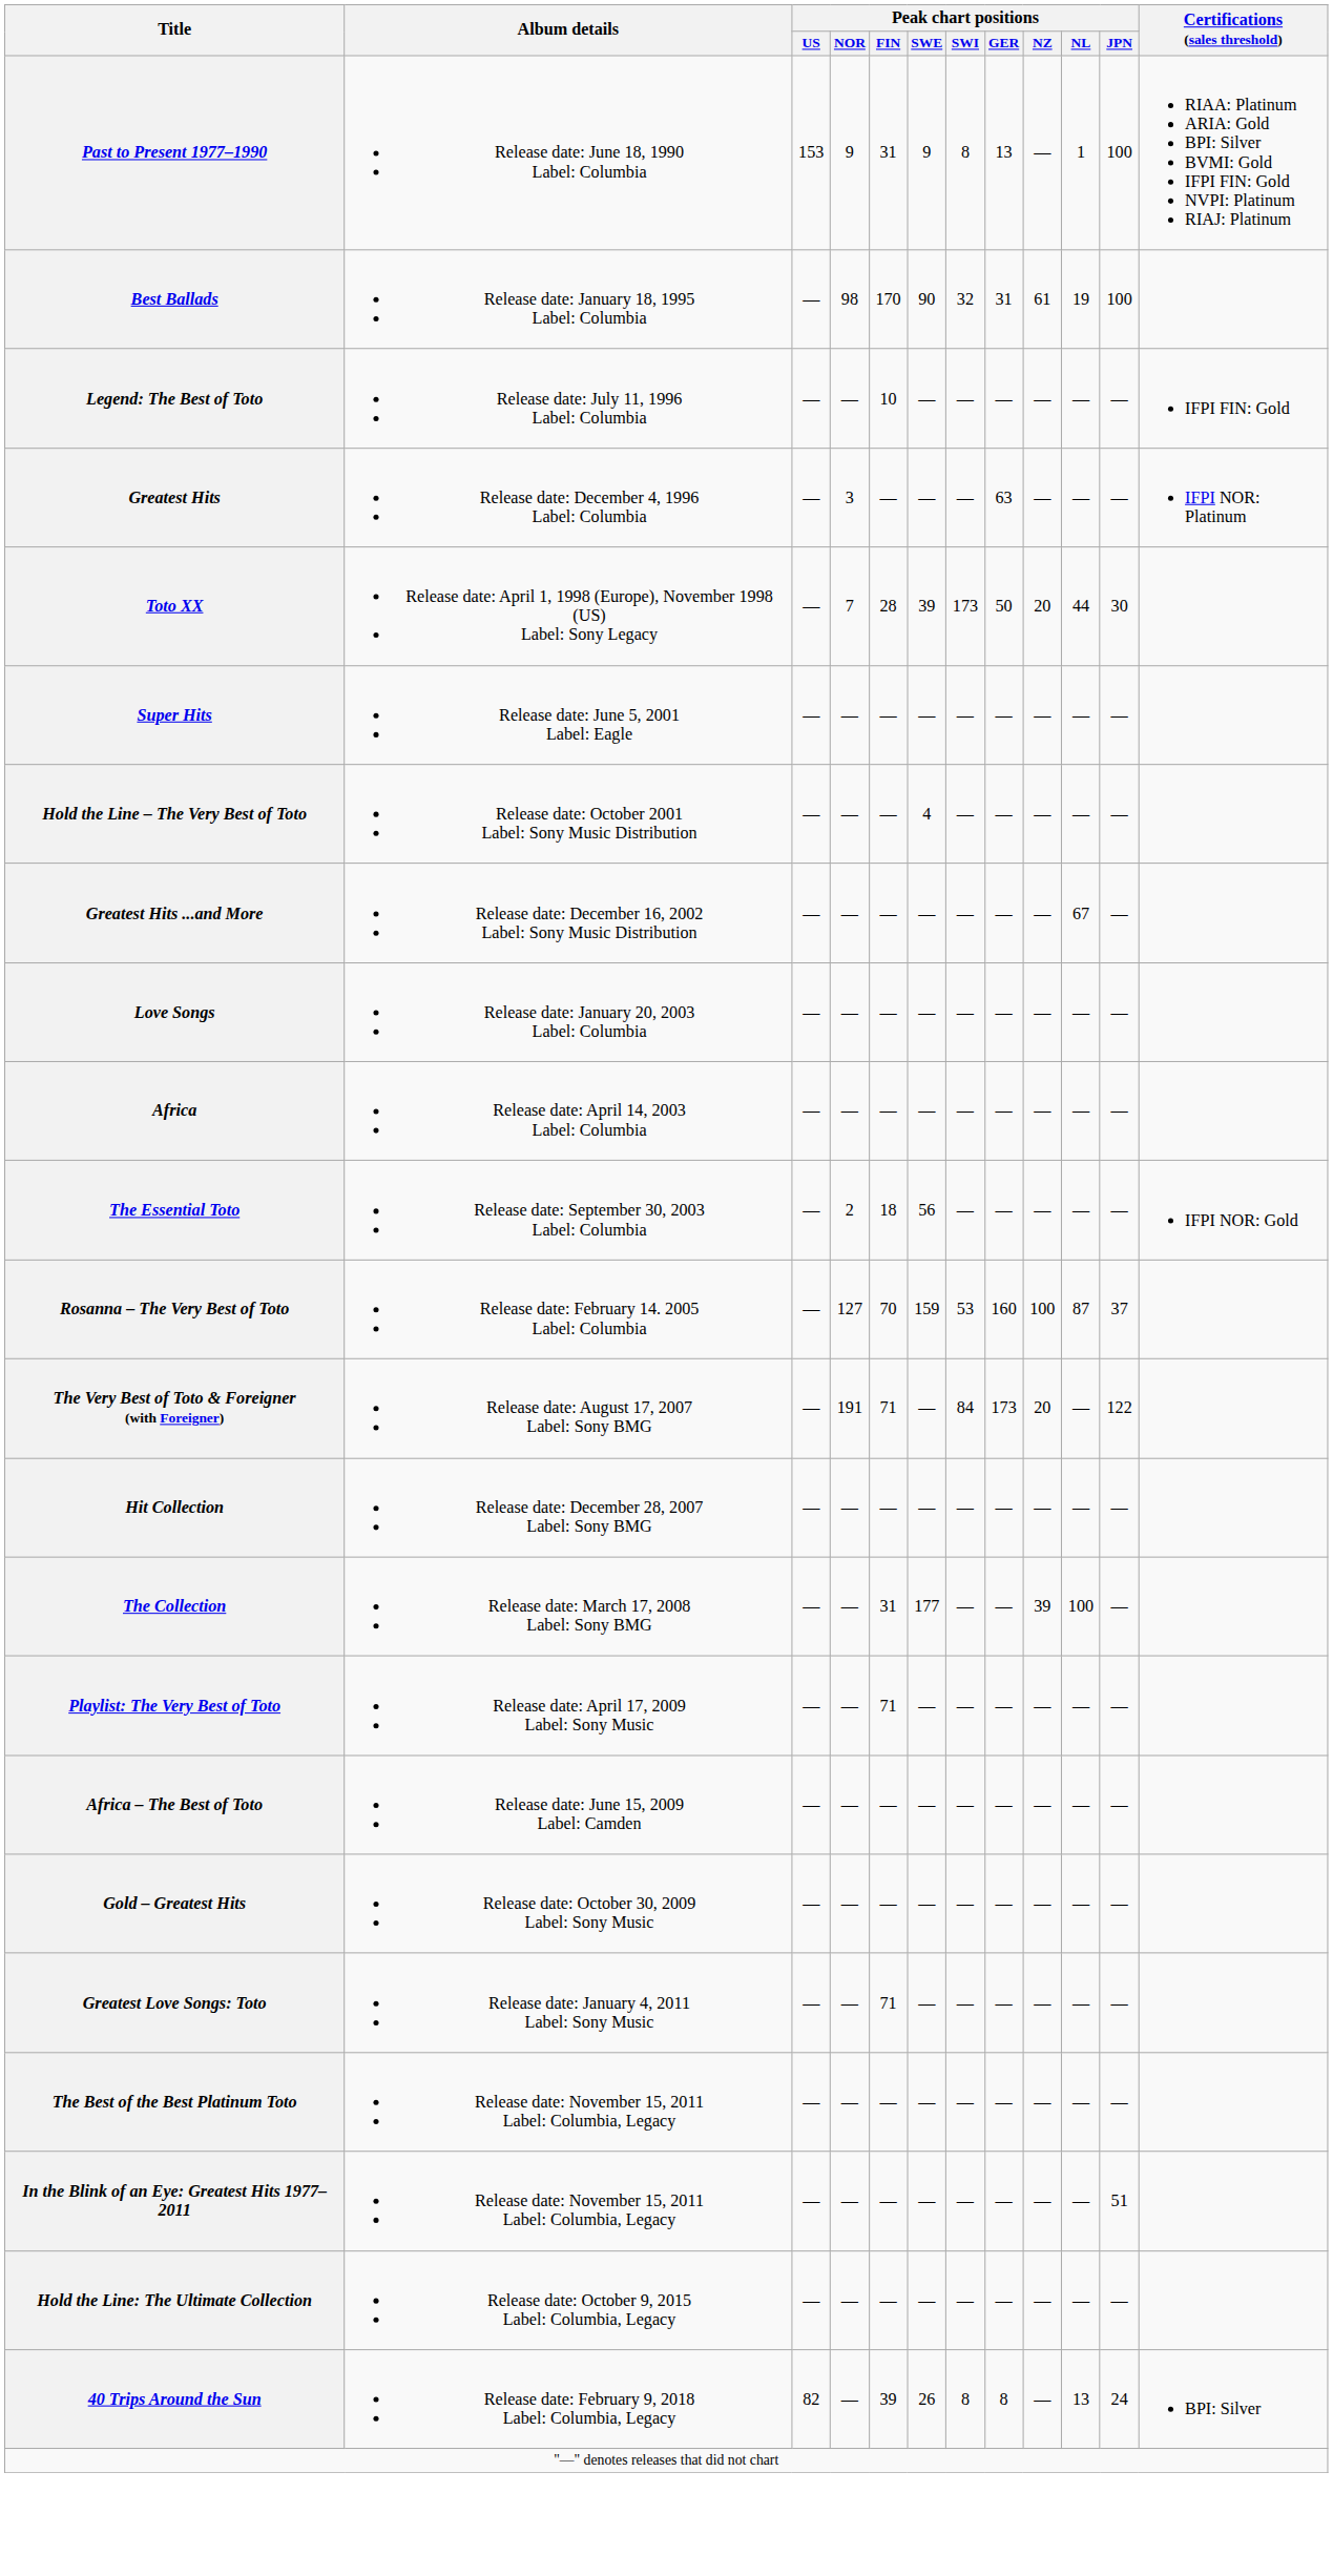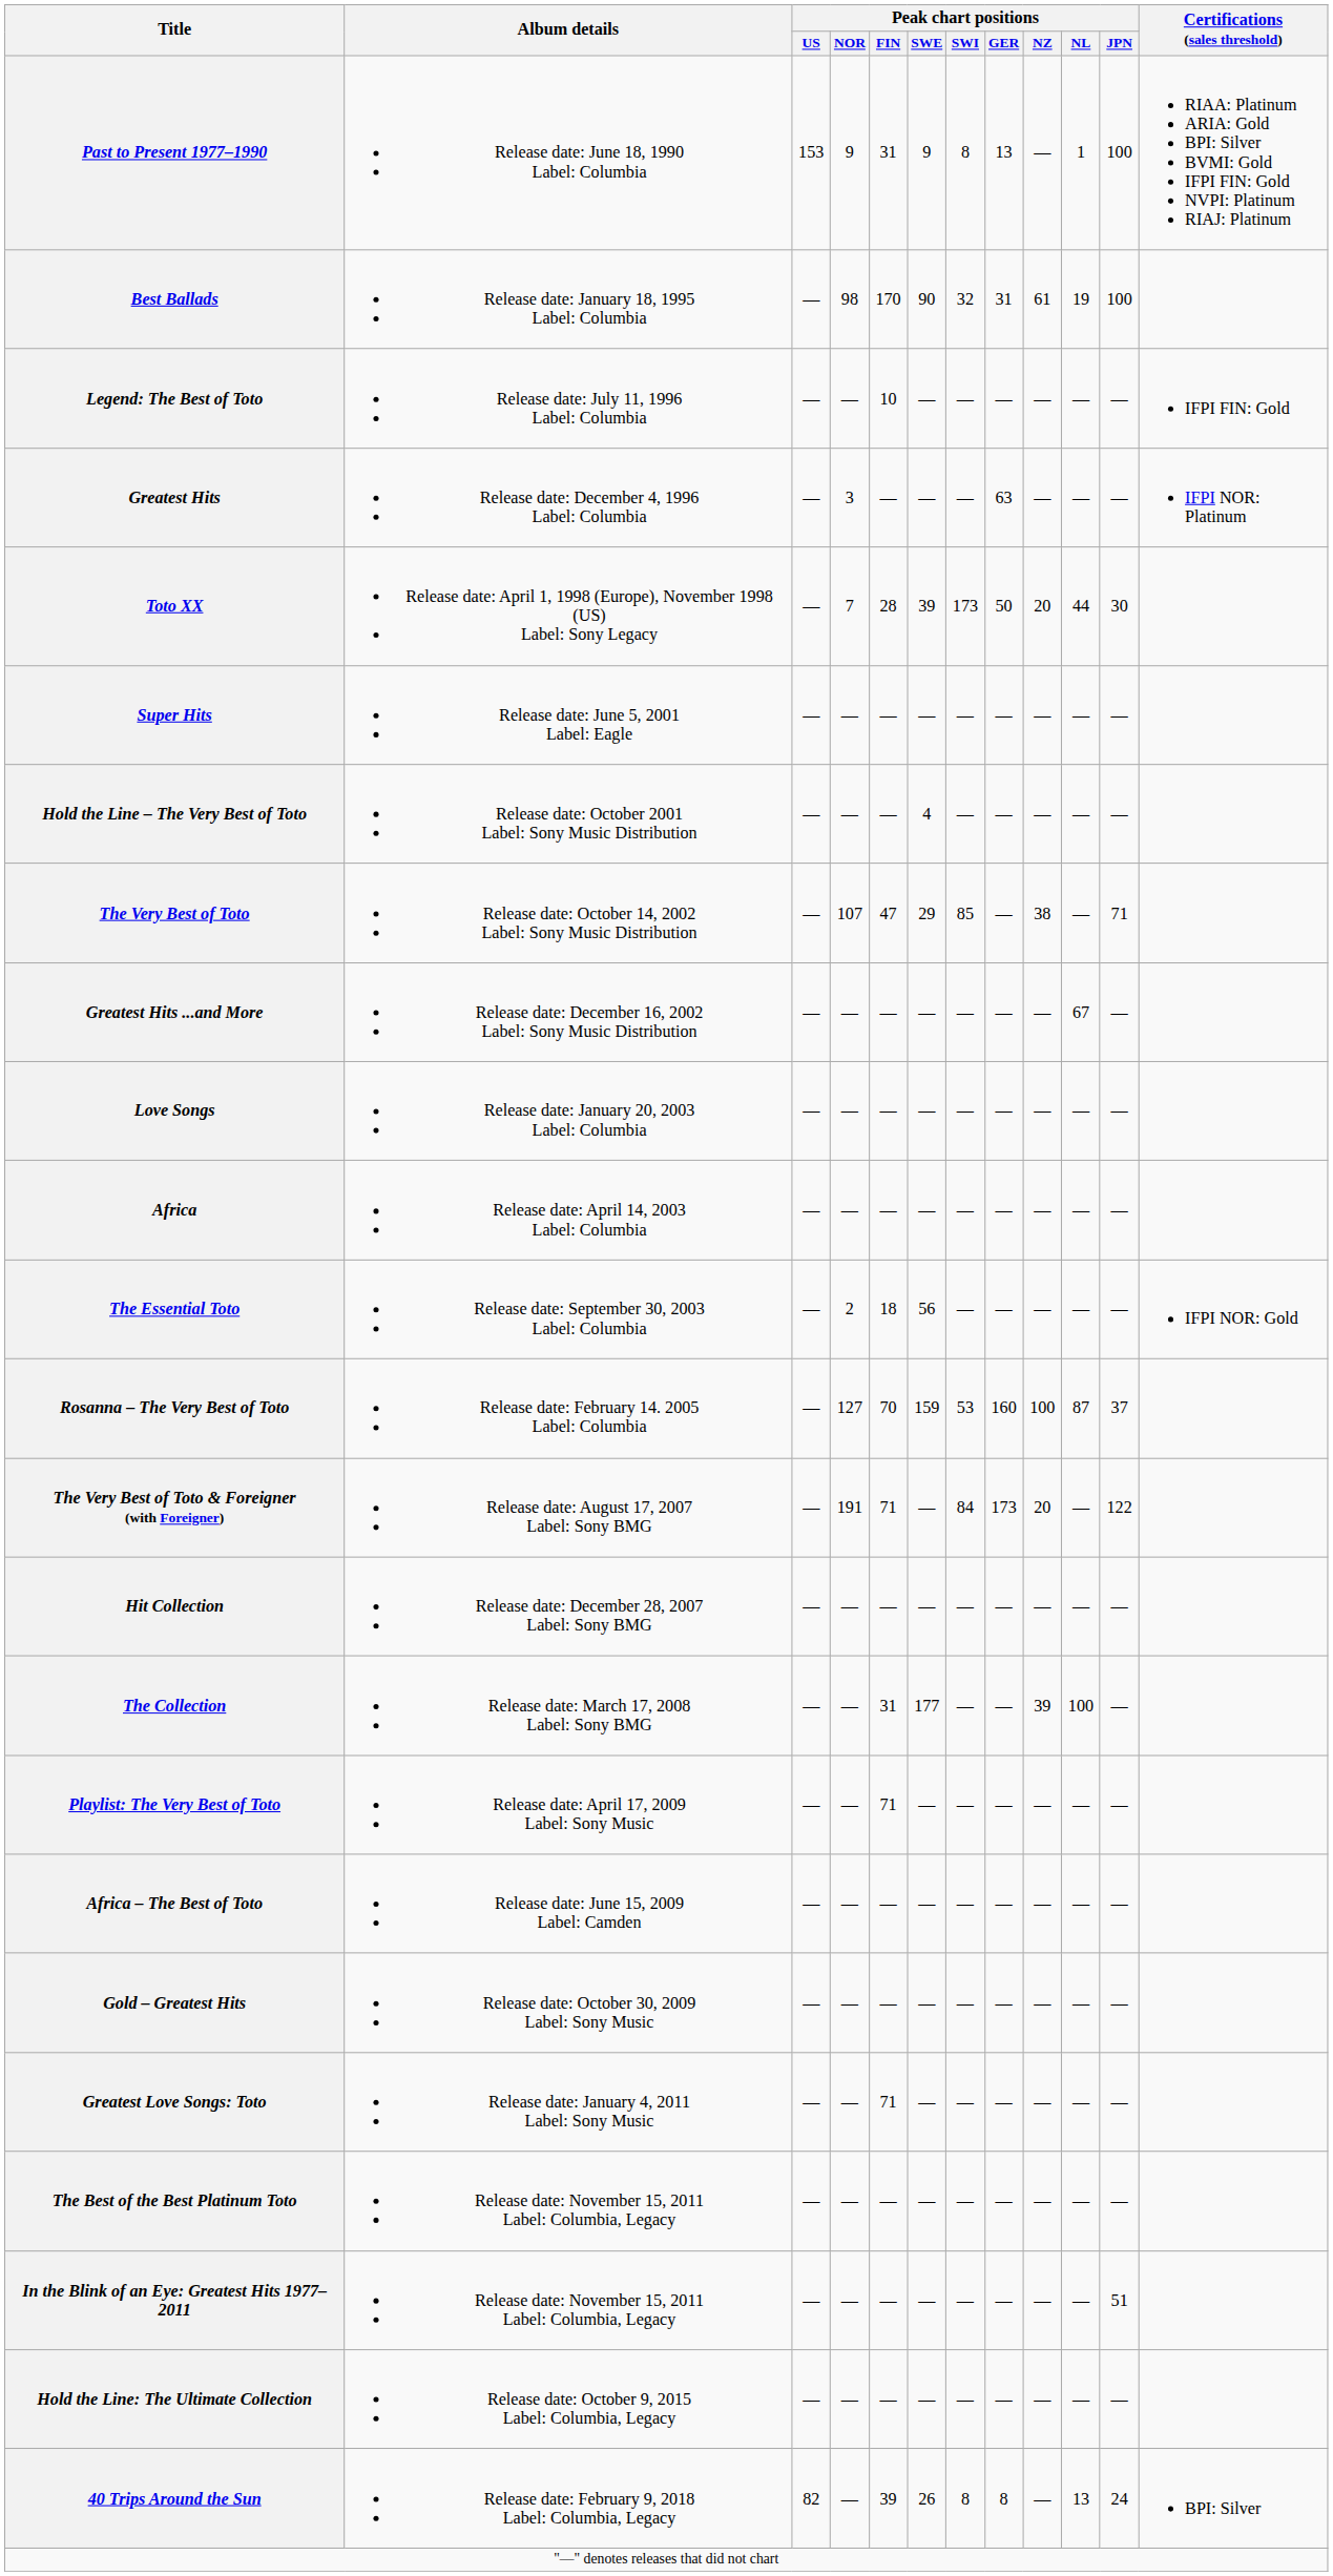 <table class="wikitable plainrowheaders" style="text-align:center;">
 <tr>
 <th rowspan="2">Title</th>
 <th rowspan="2">Album details</th>
 <th colspan="9">Peak chart positions</th>
 <th rowspan="2"><a href='#'>Certifications</a><br><small>(<a href='#'>sales threshold</a>)</small></th>
 </tr>
 <tr style="font-size:smaller;">
 <th style="width:30px;"><a href='#'>US</a><br></th>
 <th style="width:30px;"><a href='#'>NOR</a><br></th>
 <th style="width:30px;"><a href='#'>FIN</a><br></th>
 <th style="width:30px;"><a href='#'>SWE</a><br></th>
 <th style="width:30px;"><a href='#'>SWI</a><br></th>
 <th style="width:30px;"><a href='#'>GER</a><br></th>
 <th style="width:30px;"><a href='#'>NZ</a><br></th>
 <th style="width:30px;"><a href='#'>NL</a><br></th>
 <th style="width:30px;"><a href='#'>JPN</a><br></th>
 </tr>
 <tr>
 <th scope="row"><em><a href='#'>Past to Present 1977–1990</a></em></th>
 <td><br><ul><li>Release date: June 18, 1990</li><li>Label: Columbia</li></ul></td>
 <td>153</td>
 <td>9</td>
 <td>31</td>
 <td>9</td>
 <td>8</td>
 <td>13</td>
 <td>—</td>
 <td>1</td>
 <td>100</td>
 <td style="text-align:left;"><br><ul><li>RIAA: Platinum</li><li>ARIA: Gold</li><li>BPI: Silver</li><li>BVMI: Gold</li><li>IFPI FIN: Gold</li><li>NVPI: Platinum</li><li>RIAJ: Platinum</li></ul></td>
 </tr>
 <tr>
 <th scope="row"><em><a href='#'>Best Ballads</a></em></th>
 <td><br><ul><li>Release date: January 18, 1995</li><li>Label: Columbia</li></ul></td>
 <td>—</td>
 <td>98</td>
 <td>170</td>
 <td>90</td>
 <td>32</td>
 <td>31</td>
 <td>61</td>
 <td>19</td>
 <td>100</td>
 <td></td>
 </tr>
 <tr>
 <th scope="row"><em>Legend: The Best of Toto</em></th>
 <td><br><ul><li>Release date: July 11, 1996</li><li>Label: Columbia</li></ul></td>
 <td>—</td>
 <td>—</td>
 <td>10</td>
 <td>—</td>
 <td>—</td>
 <td>—</td>
 <td>—</td>
 <td>—</td>
 <td>—</td>
 <td style="text-align:left;"><br><ul><li>IFPI FIN: Gold</li></ul></td>
 </tr>
 <tr>
 <th scope="row"><em>Greatest Hits</em></th>
 <td><br><ul><li>Release date: December 4, 1996</li><li>Label: Columbia</li></ul></td>
 <td>—</td>
 <td>3</td>
 <td>—</td>
 <td>—</td>
 <td>—</td>
 <td>63</td>
 <td>—</td>
 <td>—</td>
 <td>—</td>
 <td style="text-align:left;"><br><ul><li><a href='#'>IFPI</a> NOR: Platinum</li></ul></td>
 </tr>
 <tr>
 <th scope="row"><em><a href='#'>Toto XX</a></em></th>
 <td><br><ul><li>Release date: April 1, 1998 (Europe), November 1998 (US)</li><li>Label: Sony Legacy</li></ul></td>
 <td>—</td>
 <td>7</td>
 <td>28</td>
 <td>39</td>
 <td>173</td>
 <td>50</td>
 <td>20</td>
 <td>44</td>
 <td>30</td>
 <td></td>
 </tr>
 <tr>
 <th scope="row"><em><a href='#'>Super Hits</a></em></th>
 <td><br><ul><li>Release date: June 5, 2001</li><li>Label: Eagle</li></ul></td>
 <td>—</td>
 <td>—</td>
 <td>—</td>
 <td>—</td>
 <td>—</td>
 <td>—</td>
 <td>—</td>
 <td>—</td>
 <td>—</td>
 <td></td>
 </tr>
 <tr>
 <th scope="row"><em>Hold the Line – The Very Best of Toto</em></th>
 <td><br><ul><li>Release date: October 2001</li><li>Label: Sony Music Distribution</li></ul></td>
 <td>—</td>
 <td>—</td>
 <td>—</td>
 <td>4</td>
 <td>—</td>
 <td>—</td>
 <td>—</td>
 <td>—</td>
 <td>—</td>
+<td></td>
+</tr>
+<tr>
+<th scope="row"><em><a href='#'>The Very Best of Toto</a></em></th>
+<td><br><ul><li>Release date: October 14, 2002</li><li>Label: Sony Music Distribution</li></ul></td>
+<td>—</td>
+<td>107</td>
+<td>47</td>
+<td>29</td>
+<td>85</td>
+<td>—</td>
+<td>38</td>
+<td>—</td>
+<td>71</td>
 <td></td>
 </tr>
 <tr>
 <th scope="row"><em>Greatest Hits ...and More</em></th>
 <td><br><ul><li>Release date: December 16, 2002</li><li>Label: Sony Music Distribution</li></ul></td>
 <td>—</td>
 <td>—</td>
 <td>—</td>
 <td>—</td>
 <td>—</td>
 <td>—</td>
 <td>—</td>
 <td>67</td>
 <td>—</td>
 <td></td>
 </tr>
 <tr>
 <th scope="row"><em>Love Songs</em></th>
 <td><br><ul><li>Release date: January 20, 2003</li><li>Label: Columbia</li></ul></td>
 <td>—</td>
 <td>—</td>
 <td>—</td>
 <td>—</td>
 <td>—</td>
 <td>—</td>
 <td>—</td>
 <td>—</td>
 <td>—</td>
 <td></td>
 </tr>
 <tr>
 <th scope="row"><em>Africa</em></th>
 <td><br><ul><li>Release date: April 14, 2003</li><li>Label: Columbia</li></ul></td>
 <td>—</td>
 <td>—</td>
 <td>—</td>
 <td>—</td>
 <td>—</td>
 <td>—</td>
 <td>—</td>
 <td>—</td>
 <td>—</td>
 <td></td>
 </tr>
 <tr>
 <th scope="row"><em><a href='#'>The Essential Toto</a></em></th>
 <td><br><ul><li>Release date: September 30, 2003</li><li>Label: Columbia</li></ul></td>
 <td>—</td>
 <td>2</td>
 <td>18</td>
 <td>56</td>
 <td>—</td>
 <td>—</td>
 <td>—</td>
 <td>—</td>
 <td>—</td>
 <td style="text-align:left;"><br><ul><li>IFPI NOR: Gold</li></ul></td>
 </tr>
 <tr>
 <th scope="row"><em>Rosanna – The Very Best of Toto</em></th>
 <td><br><ul><li>Release date: February 14. 2005</li><li>Label: Columbia</li></ul></td>
 <td>—</td>
 <td>127</td>
 <td>70</td>
 <td>159</td>
 <td>53</td>
 <td>160</td>
 <td>100</td>
 <td>87</td>
 <td>37</td>
 <td></td>
 </tr>
 <tr>
 <th scope="row"><em>The Very Best of Toto & Foreigner</em> <br><small>(with <a href='#'>Foreigner</a>)</small></th>
 <td><br><ul><li>Release date: August 17, 2007</li><li>Label: Sony BMG</li></ul></td>
 <td>—</td>
 <td>191</td>
 <td>71</td>
 <td>—</td>
 <td>84</td>
 <td>173</td>
 <td>20</td>
 <td>—</td>
 <td>122</td>
 <td></td>
 </tr>
 <tr>
 <th scope="row"><em>Hit Collection</em></th>
 <td><br><ul><li>Release date: December 28, 2007</li><li>Label: Sony BMG</li></ul></td>
 <td>—</td>
 <td>—</td>
 <td>—</td>
 <td>—</td>
 <td>—</td>
 <td>—</td>
 <td>—</td>
 <td>—</td>
 <td>—</td>
 <td></td>
 </tr>
 <tr>
 <th scope="row"><em><a href='#'>The Collection</a></em></th>
 <td><br><ul><li>Release date: March 17, 2008</li><li>Label: Sony BMG</li></ul></td>
 <td>—</td>
 <td>—</td>
 <td>31</td>
 <td>177</td>
 <td>—</td>
 <td>—</td>
 <td>39</td>
 <td>100</td>
 <td>—</td>
 <td></td>
 </tr>
 <tr>
 <th scope="row"><em><a href='#'>Playlist: The Very Best of Toto</a></em></th>
 <td><br><ul><li>Release date: April 17, 2009</li><li>Label: Sony Music</li></ul></td>
 <td>—</td>
 <td>—</td>
 <td>71</td>
 <td>—</td>
 <td>—</td>
 <td>—</td>
 <td>—</td>
 <td>—</td>
 <td>—</td>
 <td></td>
 </tr>
 <tr>
 <th scope="row"><em>Africa – The Best of Toto</em></th>
 <td><br><ul><li>Release date: June 15, 2009</li><li>Label: Camden</li></ul></td>
 <td>—</td>
 <td>—</td>
 <td>—</td>
 <td>—</td>
 <td>—</td>
 <td>—</td>
 <td>—</td>
 <td>—</td>
 <td>—</td>
 <td></td>
 </tr>
 <tr>
 <th scope="row"><em>Gold – Greatest Hits</em></th>
 <td><br><ul><li>Release date: October 30, 2009</li><li>Label: Sony Music</li></ul></td>
 <td>—</td>
 <td>—</td>
 <td>—</td>
 <td>—</td>
 <td>—</td>
 <td>—</td>
 <td>—</td>
 <td>—</td>
 <td>—</td>
 <td></td>
 </tr>
 <tr>
 <th scope="row"><em>Greatest Love Songs: Toto</em></th>
 <td><br><ul><li>Release date: January 4, 2011</li><li>Label: Sony Music</li></ul></td>
 <td>—</td>
 <td>—</td>
 <td>71</td>
 <td>—</td>
 <td>—</td>
 <td>—</td>
 <td>—</td>
 <td>—</td>
 <td>—</td>
 <td></td>
 </tr>
 <tr>
 <th scope="row"><em>The Best of the Best Platinum Toto</em></th>
 <td><br><ul><li>Release date: November 15, 2011</li><li>Label: Columbia, Legacy</li></ul></td>
 <td>—</td>
 <td>—</td>
 <td>—</td>
 <td>—</td>
 <td>—</td>
 <td>—</td>
 <td>—</td>
 <td>—</td>
 <td>—</td>
 <td></td>
 </tr>
 <tr>
 <th scope="row"><em>In the Blink of an Eye: Greatest Hits 1977–2011</em></th>
 <td><br><ul><li>Release date:  November 15, 2011</li><li>Label: Columbia, Legacy</li></ul></td>
 <td>—</td>
 <td>—</td>
 <td>—</td>
 <td>—</td>
 <td>—</td>
 <td>—</td>
 <td>—</td>
 <td>—</td>
 <td>51</td>
 <td></td>
 </tr>
 <tr>
 <th scope="row"><em>Hold the Line: The Ultimate Collection</em></th>
 <td><br><ul><li>Release date:  October 9, 2015</li><li>Label: Columbia, Legacy</li></ul></td>
 <td>—</td>
 <td>—</td>
 <td>—</td>
 <td>—</td>
 <td>—</td>
 <td>—</td>
 <td>—</td>
 <td>—</td>
 <td>—</td>
 <td></td>
 </tr>
 <tr>
 <th scope="row"><em><a href='#'>40 Trips Around the Sun</a></em></th>
 <td><br><ul><li>Release date: February 9, 2018</li><li>Label: Columbia, Legacy</li></ul></td>
 <td>82</td>
 <td>—</td>
 <td>39</td>
 <td>26</td>
 <td>8</td>
 <td>8</td>
 <td>—</td>
 <td>13</td>
 <td>24</td>
 <td style="text-align:left;"><br><ul><li>BPI: Silver</li></ul></td>
 </tr>
 <tr>
 <td colspan="12" style="font-size:85%">"—" denotes releases that did not chart</td>
 </tr>
 </table>
